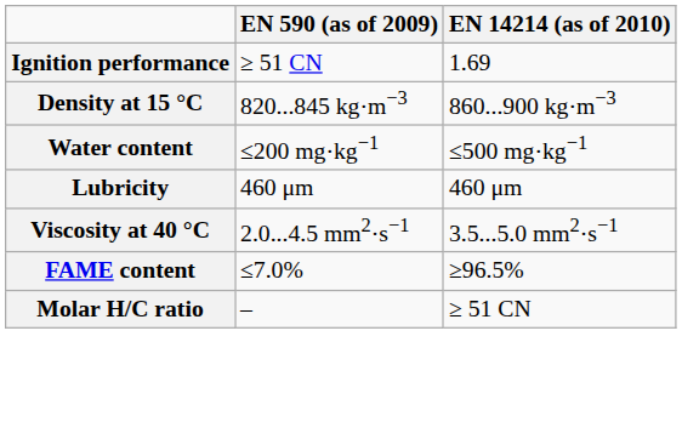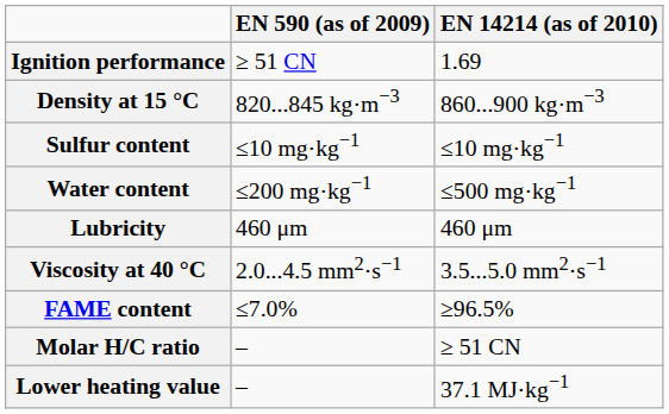 <table class="wikitable">
 <tr>
 <td></td>
 <th>EN 590 (as of 2009)</th>
 <th>EN 14214 (as of 2010)</th>
 </tr>
 <tr>
 <th>Ignition performance</th>
 <td>≥ 51 <a href='#'>CN</a></td>
 <td>1.69</td>
 </tr>
 <tr>
 <th>Density at 15 °C</th>
 <td>820...845 kg·m<sup>−3</sup></td>
 <td>860...900 kg·m<sup>−3</sup></td>
+</tr>
+<tr>
+<th>Sulfur content</th>
+<td>≤10 mg·kg<sup>−1</sup></td>
+<td>≤10 mg·kg<sup>−1</sup></td>
 </tr>
 <tr>
 <th>Water content</th>
 <td>≤200 mg·kg<sup>−1</sup></td>
 <td>≤500 mg·kg<sup>−1</sup></td>
 </tr>
 <tr>
 <th>Lubricity</th>
 <td>460 μm</td>
 <td>460 μm</td>
 </tr>
 <tr>
 <th>Viscosity at 40 °C</th>
 <td>2.0...4.5 mm<sup>2</sup>·s<sup>−1</sup></td>
 <td>3.5...5.0 mm<sup>2</sup>·s<sup>−1</sup></td>
 </tr>
 <tr>
 <th><a href='#'>FAME</a> content</th>
 <td>≤7.0%</td>
 <td>≥96.5%</td>
 </tr>
 <tr>
 <th>Molar H/C ratio</th>
 <td>–</td>
 <td>≥ 51 CN</td>
 </tr>
+<tr>
+<th>Lower heating value</th>
+<td>–</td>
+<td>37.1 MJ·kg<sup>−1</sup></td>
+</tr>
 </table>
